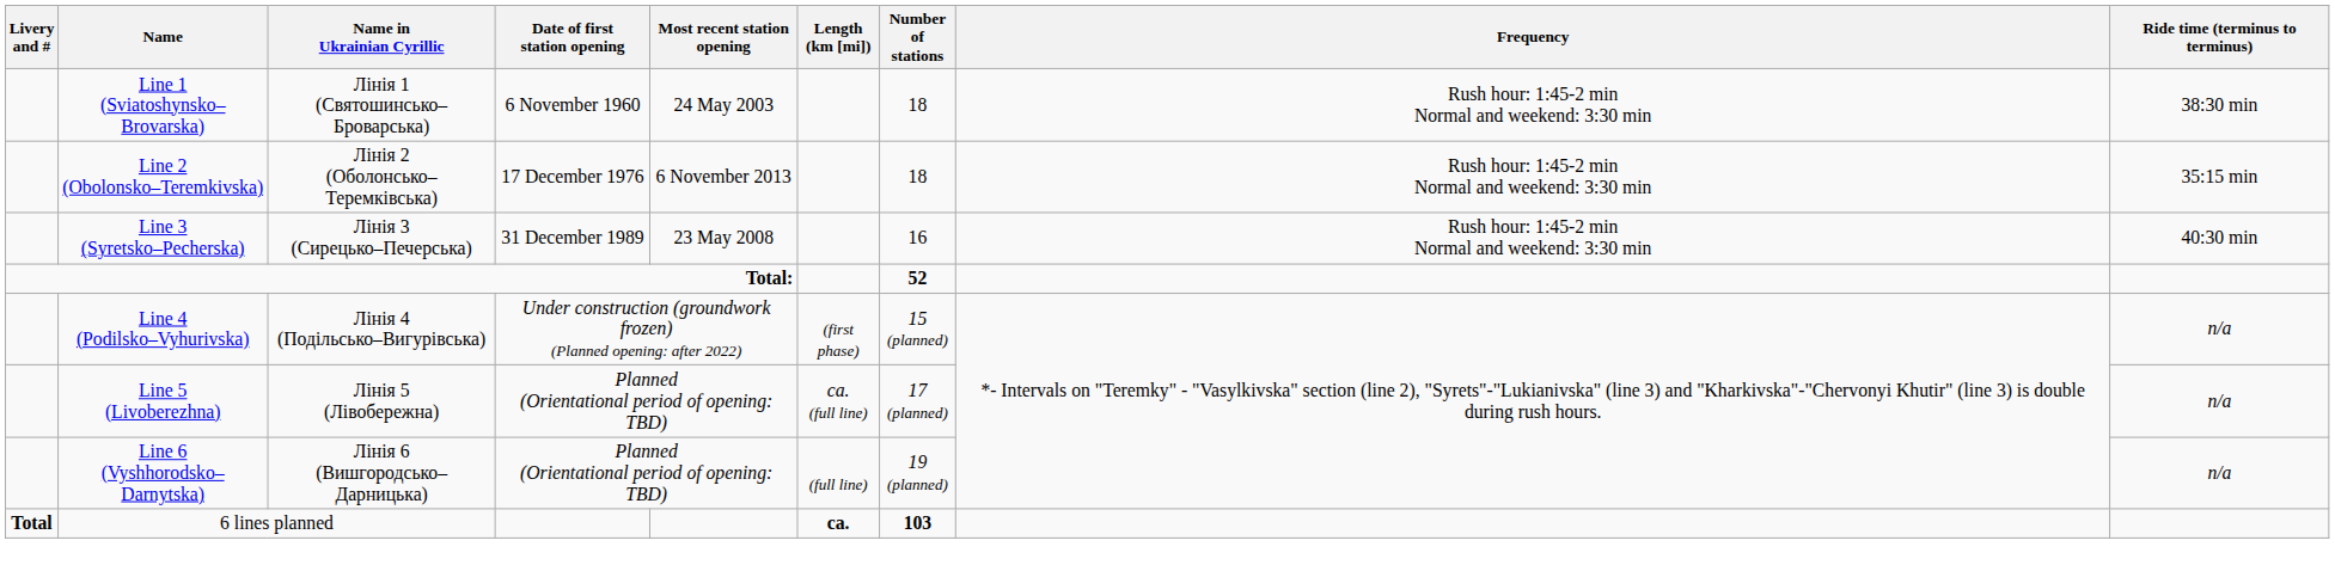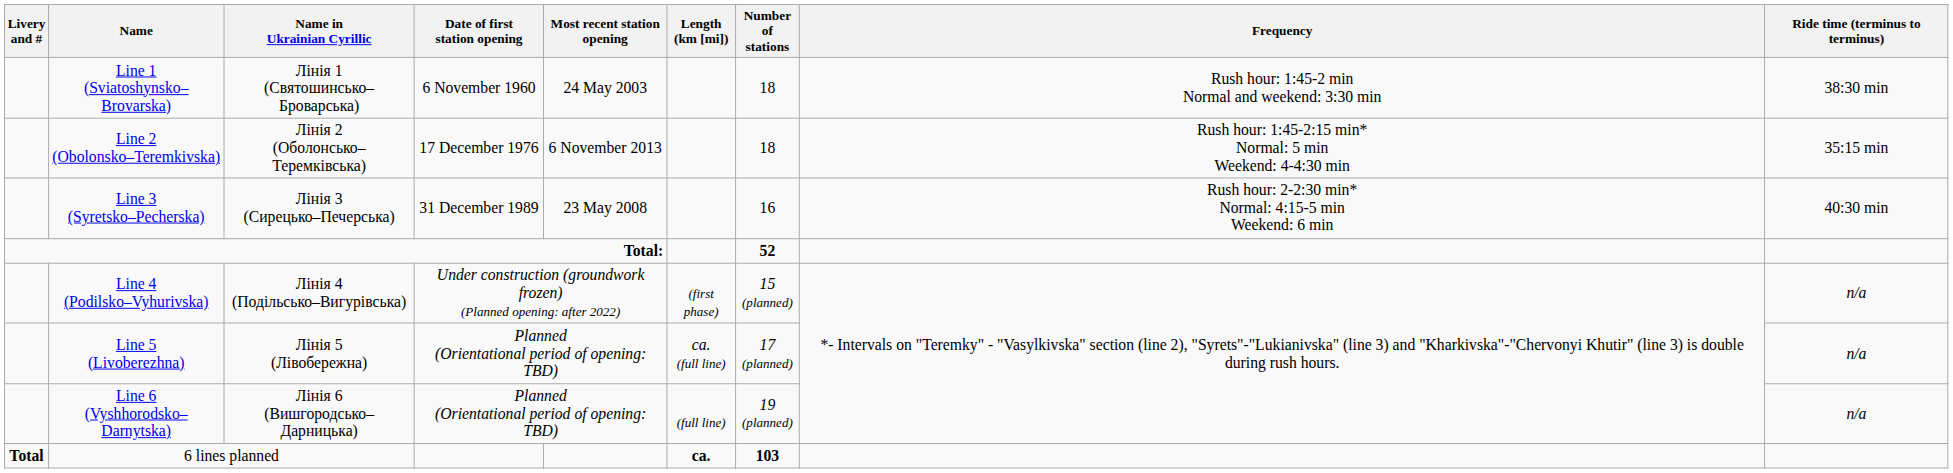 <table class="wikitable" align="left" style="margin: 0 auto; border-collapse: collapse; text-align: center">
 <tr style="font-size:85%">
 <th scope="col">Livery<br>and #</th>
 <th scope="col">Name</th>
 <th scope="col">Name in<br><a href='#'>Ukrainian Cyrillic</a></th>
 <th scope="col">Date of first<br> station opening</th>
 <th scope="col">Most recent station<br>opening</th>
 <th scope="col">Length<br>(km [mi])</th>
 <th scope="col">Number<br>of stations</th>
 <th scope="col">Frequency</th>
 <th scope="col">Ride time (terminus to terminus)</th>
 </tr>
 <tr>
 <td></td>
 <td><a href='#'>Line 1<br><span>(Sviatoshynsko–Brovarska)</span></a></td>
 <td>Лінія 1<br><span>(Святошинсько–Броварська)</span></td>
 <td>6 November 1960</td>
 <td>24 May 2003</td>
 <td></td>
 <td>18</td>
 <td>Rush hour: 1:45-2 min<br>Normal and weekend: 3:30 min</td>
 <td>38:30 min</td>
 </tr>
 <tr>
 <td></td>
 <td><a href='#'>Line 2<br><span>(Obolonsko–Teremkivska)</span></a></td>
 <td>Лінія 2<br><span>(Оболонсько–Теремківська)</span></td>
 <td>17 December 1976</td>
 <td>6 November 2013</td>
 <td></td>
 <td>18</td>
-<td>Rush hour: 1:45-2 min<br>Normal and weekend: 3:30 min</td>
+<td>Rush hour: 1:45-2:15 min*<br>Normal: 5 min<br>Weekend: 4-4:30 min</td>
 <td>35:15 min</td>
 </tr>
 <tr>
 <td></td>
 <td><a href='#'>Line 3<br><span>(Syretsko–Pecherska)</span></a></td>
 <td>Лінія 3<br><span>(Сирецько–Печерська)</span></td>
 <td>31 December 1989</td>
 <td>23 May 2008</td>
 <td></td>
 <td>16</td>
-<td>Rush hour: 1:45-2 min<br>Normal and weekend: 3:30 min</td>
+<td>Rush hour: 2-2:30 min*<br>Normal: 4:15-5 min<br>Weekend: 6 min</td>
 <td>40:30 min</td>
 </tr>
 <tr>
 <td colspan="5" style="text-align: right;"><strong>Total:</strong></td>
 <td><strong></strong></td>
 <td><strong>52</strong></td>
 <td></td>
 <td></td>
 </tr>
 <tr>
 <td></td>
 <td><a href='#'>Line 4<br><span>(Podilsko–Vyhurivska)</span></a></td>
 <td>Лінія 4<br><span>(Подільсько–Вигурівська)</span></td>
 <td colspan="2" style="text-align: center;"><em>Under construction (groundwork frozen)</em><br><small><em>(Planned opening: after 2022)</em></small></td>
 <td><em><br><small>(first phase)</small></em></td>
 <td><em>15<br><small>(planned)</small></em></td>
 <td rowspan="3">*- Intervals on "Teremky" - "Vasylkivska" section (line 2), "Syrets"-"Lukianivska" (line 3) and "Kharkivska"-"Chervonyi Khutir" (line 3) is double during rush hours.</td>
 <td><em>n/a</em></td>
 </tr>
 <tr>
 <td></td>
 <td><a href='#'>Line 5<br><span>(Livoberezhna)</span></a></td>
 <td>Лінія 5<br><span>(Лівобережна)</span></td>
 <td colspan="2" style="text-align: center;"><em>Planned</em><br><em>(Orientational period of opening: TBD)</em></td>
 <td><em>ca. <br><small>(full line)</small></em></td>
 <td><em>17<br><small>(planned)</small></em></td>
 <td><em>n/a</em></td>
 </tr>
 <tr>
 <td></td>
 <td><a href='#'>Line 6<br><span>(Vyshhorodsko–Darnytska)</span></a></td>
 <td>Лінія 6<br><span>(Вишгородсько–Дарницька)</span></td>
 <td colspan="2" style="text-align: center;"><em>Planned</em><br><em>(Orientational period of opening: TBD)</em></td>
 <td><em><br><small>(full line)</small></em></td>
 <td><em>19<br><small>(planned)</small></em></td>
 <td><em>n/a</em></td>
 </tr>
 <tr>
 <td><strong>Total</strong></td>
 <td colspan="2">6 lines planned</td>
 <td></td>
 <td></td>
 <td><strong>ca. </strong></td>
 <td><strong>103</strong></td>
 <td></td>
 </tr>
 </table>
